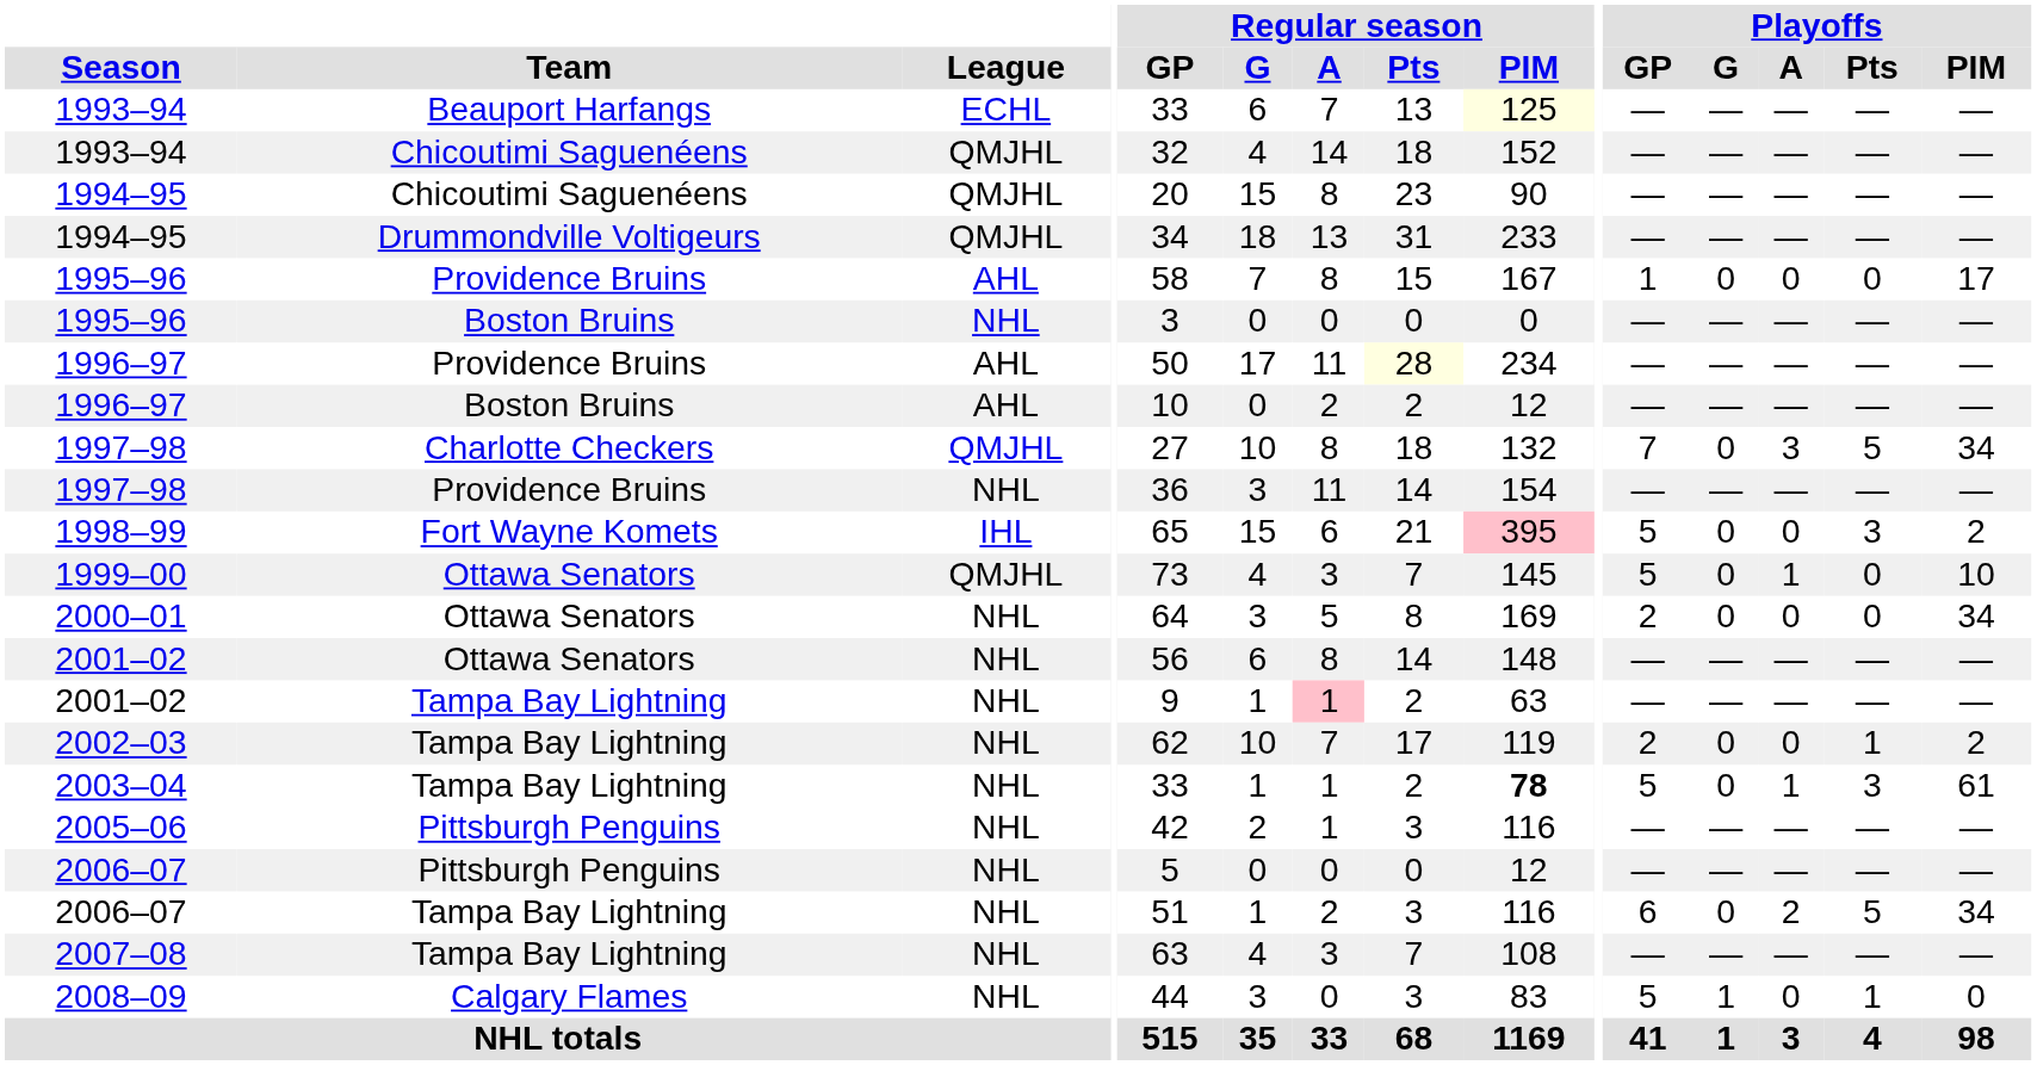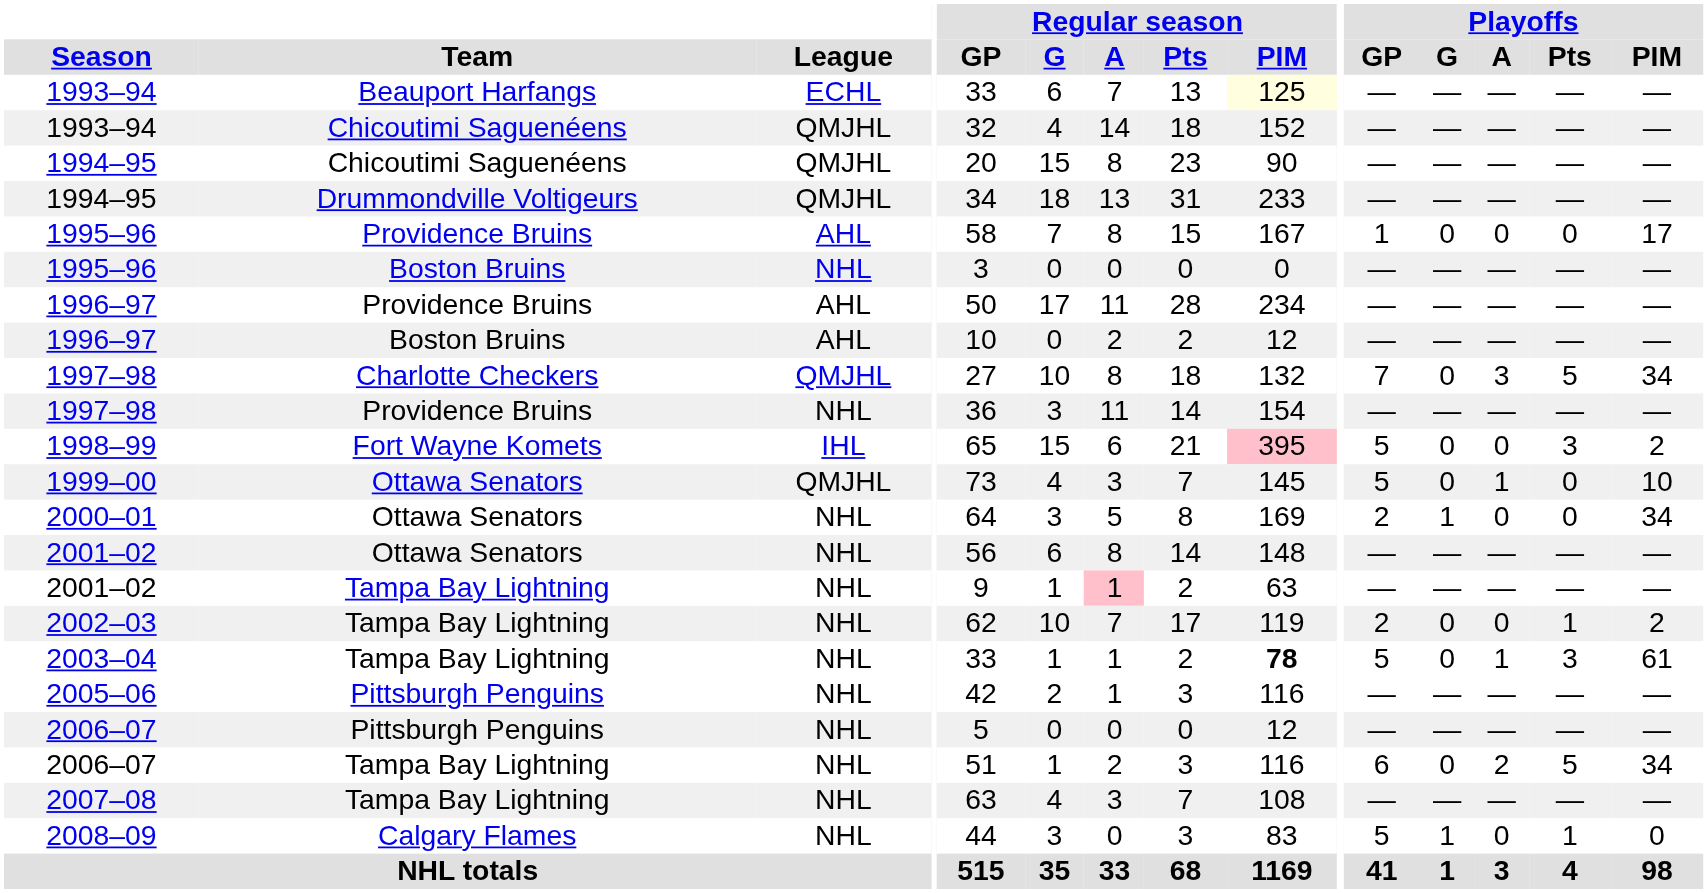 <table border="0" cellpadding="1" cellspacing="0" style="text-align:center; width:60em">
 <tr bgcolor="#e0e0e0">
 <th colspan="3" bgcolor="#ffffff"></th>
 <th rowspan="100" bgcolor="#ffffff"></th>
 <th colspan="5"><a href='#'>Regular season</a></th>
 <th rowspan="100" bgcolor="#ffffff"></th>
 <th colspan="5"><a href='#'>Playoffs</a></th>
 </tr>
 <tr bgcolor="#e0e0e0">
 <th><a href='#'>Season</a></th>
 <th>Team</th>
 <th>League</th>
 <th>GP</th>
 <th><a href='#'>G</a></th>
 <th><a href='#'>A</a></th>
 <th><a href='#'>Pts</a></th>
 <th><a href='#'>PIM</a></th>
 <th>GP</th>
 <th>G</th>
 <th>A</th>
 <th>Pts</th>
 <th>PIM</th>
 </tr>
 <tr>
 <td><a href='#'>1993–94</a></td>
 <td><a href='#'>Beauport Harfangs</a></td>
 <td><a href='#'>ECHL</a></td>
 <td>33</td>
 <td>6</td>
 <td>7</td>
 <td>13</td>
 <td style="background: lightyellow;">125</td>
 <td>—</td>
 <td>—</td>
 <td>—</td>
 <td>—</td>
 <td>—</td>
 </tr>
 <tr bgcolor="#f0f0f0">
 <td>1993–94</td>
 <td><a href='#'>Chicoutimi Saguenéens</a></td>
 <td>QMJHL</td>
 <td>32</td>
 <td>4</td>
 <td>14</td>
 <td>18</td>
 <td>152</td>
 <td>—</td>
 <td>—</td>
 <td>—</td>
 <td>—</td>
 <td>—</td>
 </tr>
 <tr>
 <td><a href='#'>1994–95</a></td>
 <td>Chicoutimi Saguenéens</td>
 <td>QMJHL</td>
 <td>20</td>
 <td>15</td>
 <td>8</td>
 <td>23</td>
 <td>90</td>
 <td>—</td>
 <td>—</td>
 <td>—</td>
 <td>—</td>
 <td>—</td>
 </tr>
 <tr bgcolor="#f0f0f0">
 <td>1994–95</td>
 <td><a href='#'>Drummondville Voltigeurs</a></td>
 <td>QMJHL</td>
 <td>34</td>
 <td>18</td>
 <td>13</td>
 <td>31</td>
 <td>233</td>
 <td>—</td>
 <td>—</td>
 <td>—</td>
 <td>—</td>
 <td>—</td>
 </tr>
 <tr>
 <td><a href='#'>1995–96</a></td>
 <td><a href='#'>Providence Bruins</a></td>
 <td><a href='#'>AHL</a></td>
 <td>58</td>
 <td>7</td>
 <td>8</td>
 <td>15</td>
 <td>167</td>
 <td>1</td>
 <td>0</td>
 <td>0</td>
 <td>0</td>
 <td>17</td>
 </tr>
 <tr bgcolor="#f0f0f0">
 <td><a href='#'>1995–96</a></td>
 <td><a href='#'>Boston Bruins</a></td>
 <td><a href='#'>NHL</a></td>
 <td>3</td>
 <td>0</td>
 <td>0</td>
 <td>0</td>
 <td>0</td>
 <td>—</td>
 <td>—</td>
 <td>—</td>
 <td>—</td>
 <td>—</td>
 </tr>
 <tr>
 <td><a href='#'>1996–97</a></td>
 <td>Providence Bruins</td>
 <td>AHL</td>
 <td>50</td>
 <td>17</td>
 <td>11</td>
-<td style="background: lightyellow;">28</td>
+<td>28</td>
 <td>234</td>
 <td>—</td>
 <td>—</td>
 <td>—</td>
 <td>—</td>
 <td>—</td>
 </tr>
 <tr bgcolor="#f0f0f0">
 <td><a href='#'>1996–97</a></td>
 <td>Boston Bruins</td>
 <td>AHL</td>
 <td>10</td>
 <td>0</td>
 <td>2</td>
 <td>2</td>
 <td>12</td>
 <td>—</td>
 <td>—</td>
 <td>—</td>
 <td>—</td>
 <td>—</td>
 </tr>
 <tr>
 <td><a href='#'>1997–98</a></td>
 <td><a href='#'>Charlotte Checkers</a></td>
 <td><a href='#'>QMJHL</a></td>
 <td>27</td>
 <td>10</td>
 <td>8</td>
 <td>18</td>
 <td>132</td>
 <td>7</td>
 <td>0</td>
 <td>3</td>
 <td>5</td>
 <td>34</td>
 </tr>
 <tr bgcolor="#f0f0f0">
 <td><a href='#'>1997–98</a></td>
 <td>Providence Bruins</td>
 <td>NHL</td>
 <td>36</td>
 <td>3</td>
 <td>11</td>
 <td>14</td>
 <td>154</td>
 <td>—</td>
 <td>—</td>
 <td>—</td>
 <td>—</td>
 <td>—</td>
 </tr>
 <tr>
 <td><a href='#'>1998–99</a></td>
 <td><a href='#'>Fort Wayne Komets</a></td>
 <td><a href='#'>IHL</a></td>
 <td>65</td>
 <td>15</td>
 <td>6</td>
 <td>21</td>
 <td style="background: pink;">395</td>
 <td>5</td>
 <td>0</td>
 <td>0</td>
 <td>3</td>
 <td>2</td>
 </tr>
 <tr bgcolor="#f0f0f0">
 <td><a href='#'>1999–00</a></td>
 <td><a href='#'>Ottawa Senators</a></td>
 <td>QMJHL</td>
 <td>73</td>
 <td>4</td>
 <td>3</td>
 <td>7</td>
 <td>145</td>
 <td>5</td>
 <td>0</td>
 <td>1</td>
 <td>0</td>
 <td>10</td>
 </tr>
 <tr>
 <td><a href='#'>2000–01</a></td>
 <td>Ottawa Senators</td>
 <td>NHL</td>
 <td>64</td>
 <td>3</td>
 <td>5</td>
 <td>8</td>
 <td>169</td>
 <td>2</td>
-<td>0</td>
+<td>1</td>
 <td>0</td>
 <td>0</td>
 <td>34</td>
 </tr>
 <tr bgcolor="#f0f0f0">
 <td><a href='#'>2001–02</a></td>
 <td>Ottawa Senators</td>
 <td>NHL</td>
 <td>56</td>
 <td>6</td>
 <td>8</td>
 <td>14</td>
 <td>148</td>
 <td>—</td>
 <td>—</td>
 <td>—</td>
 <td>—</td>
 <td>—</td>
 </tr>
 <tr>
 <td>2001–02</td>
 <td><a href='#'>Tampa Bay Lightning</a></td>
 <td>NHL</td>
 <td>9</td>
 <td>1</td>
 <td style="background: pink;">1</td>
 <td>2</td>
 <td>63</td>
 <td>—</td>
 <td>—</td>
 <td>—</td>
 <td>—</td>
 <td>—</td>
 </tr>
 <tr bgcolor="#f0f0f0">
 <td><a href='#'>2002–03</a></td>
 <td>Tampa Bay Lightning</td>
 <td>NHL</td>
 <td>62</td>
 <td>10</td>
 <td>7</td>
 <td>17</td>
 <td>119</td>
 <td>2</td>
 <td>0</td>
 <td>0</td>
 <td>1</td>
 <td>2</td>
 </tr>
 <tr>
 <td><a href='#'>2003–04</a></td>
 <td>Tampa Bay Lightning</td>
 <td>NHL</td>
 <td>33</td>
 <td>1</td>
 <td>1</td>
 <td>2</td>
 <td><strong>78</strong></td>
 <td>5</td>
 <td>0</td>
 <td>1</td>
 <td>3</td>
 <td>61</td>
 </tr>
 <tr>
 <td><a href='#'>2005–06</a></td>
 <td><a href='#'>Pittsburgh Penguins</a></td>
 <td>NHL</td>
 <td>42</td>
 <td>2</td>
 <td>1</td>
 <td>3</td>
 <td>116</td>
 <td>—</td>
 <td>—</td>
 <td>—</td>
 <td>—</td>
 <td>—</td>
 </tr>
 <tr bgcolor="#f0f0f0">
 <td><a href='#'>2006–07</a></td>
 <td>Pittsburgh Penguins</td>
 <td>NHL</td>
 <td>5</td>
 <td>0</td>
 <td>0</td>
 <td>0</td>
 <td>12</td>
 <td>—</td>
 <td>—</td>
 <td>—</td>
 <td>—</td>
 <td>—</td>
 </tr>
 <tr>
 <td>2006–07</td>
 <td>Tampa Bay Lightning</td>
 <td>NHL</td>
 <td>51</td>
 <td>1</td>
 <td>2</td>
 <td>3</td>
 <td>116</td>
 <td>6</td>
 <td>0</td>
 <td>2</td>
 <td>5</td>
 <td>34</td>
 </tr>
 <tr bgcolor="#f0f0f0">
 <td><a href='#'>2007–08</a></td>
 <td>Tampa Bay Lightning</td>
 <td>NHL</td>
 <td>63</td>
 <td>4</td>
 <td>3</td>
 <td>7</td>
 <td>108</td>
 <td>—</td>
 <td>—</td>
 <td>—</td>
 <td>—</td>
 <td>—</td>
 </tr>
 <tr>
 <td><a href='#'>2008–09</a></td>
 <td><a href='#'>Calgary Flames</a></td>
 <td>NHL</td>
 <td>44</td>
 <td>3</td>
 <td>0</td>
 <td>3</td>
 <td>83</td>
 <td>5</td>
 <td>1</td>
 <td>0</td>
 <td>1</td>
 <td>0</td>
 </tr>
 <tr bgcolor="#e0e0e0">
 <th colspan="3">NHL totals</th>
 <th>515</th>
 <th>35</th>
 <th>33</th>
 <th>68</th>
 <th>1169</th>
 <th>41</th>
 <th>1</th>
 <th>3</th>
 <th>4</th>
 <th>98</th>
 </tr>
 </table>
